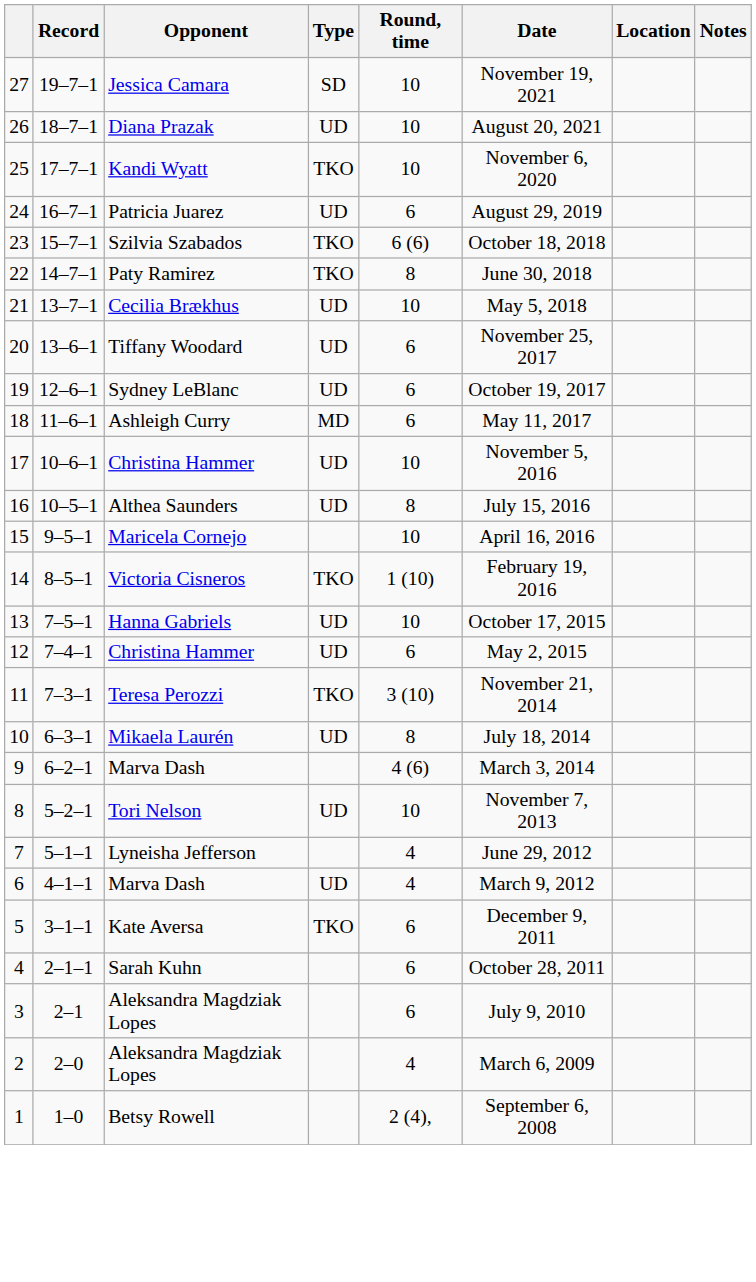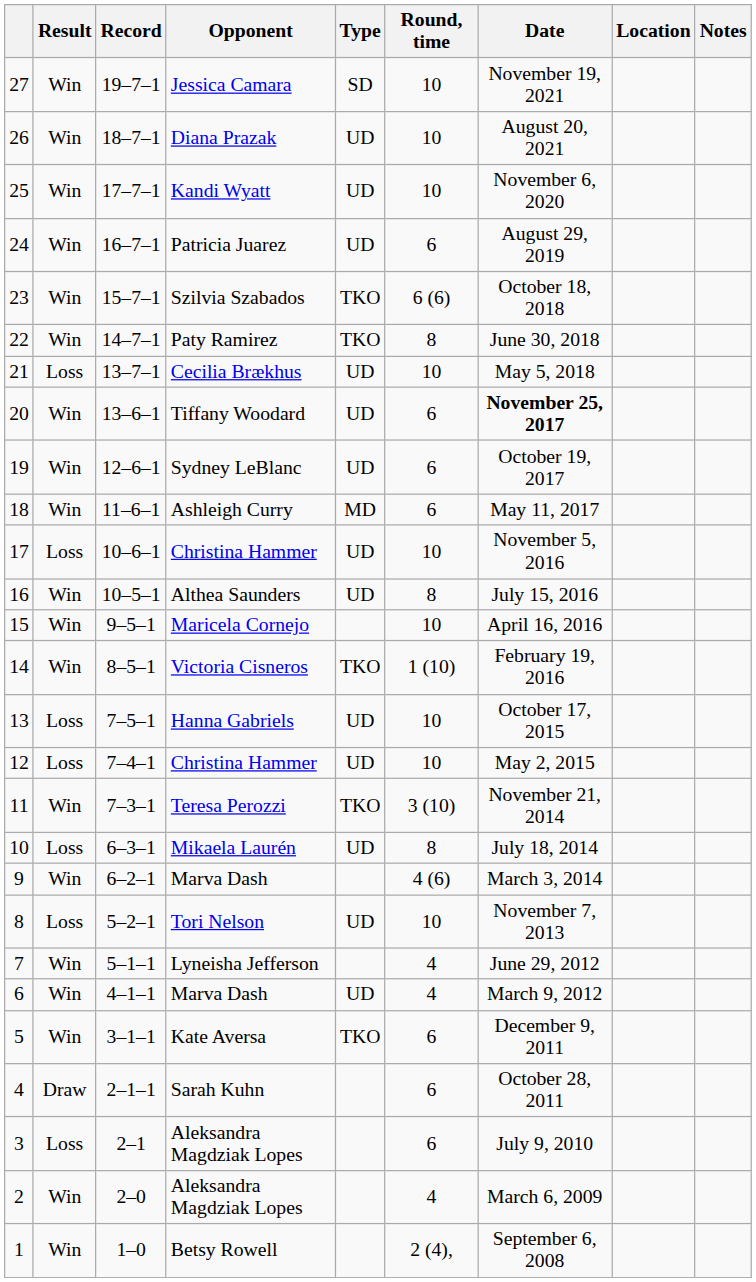 <table class=wikitable style=text-align:center>
 <tr>
 <th></th>
+<th>Result</th>
 <th>Record</th>
 <th>Opponent</th>
 <th>Type</th>
 <th>Round, time</th>
 <th>Date</th>
 <th>Location</th>
 <th>Notes</th>
 </tr>
 <tr>
 <td>27</td>
+<td>Win</td>
 <td>19–7–1</td>
 <td align=left><a href='#'>Jessica Camara</a></td>
 <td>SD</td>
 <td>10</td>
 <td>November 19, 2021</td>
 <td align=left></td>
 <td align=left></td>
 </tr>
 <tr>
 <td>26</td>
+<td>Win</td>
 <td>18–7–1</td>
 <td align=left><a href='#'>Diana Prazak</a></td>
 <td>UD</td>
 <td>10</td>
 <td>August 20, 2021</td>
 <td align=left></td>
 <td align=left></td>
 </tr>
 <tr>
 <td>25</td>
+<td>Win</td>
 <td>17–7–1</td>
 <td align=left><a href='#'>Kandi Wyatt</a></td>
-<td>TKO</td>
+<td>UD</td>
 <td>10</td>
 <td>November 6, 2020</td>
 <td align=left></td>
 <td align=left></td>
 </tr>
 <tr>
 <td>24</td>
+<td>Win</td>
 <td>16–7–1</td>
 <td align=left>Patricia Juarez</td>
 <td>UD</td>
 <td>6</td>
 <td>August 29, 2019</td>
 <td align=left></td>
 <td align=left></td>
 </tr>
 <tr>
 <td>23</td>
+<td>Win</td>
 <td>15–7–1</td>
 <td align=left>Szilvia Szabados</td>
 <td>TKO</td>
 <td>6 (6) </td>
 <td>October 18, 2018</td>
 <td align=left></td>
 <td align=left></td>
 </tr>
 <tr>
 <td>22</td>
+<td>Win</td>
 <td>14–7–1</td>
 <td align=left>Paty Ramirez</td>
 <td>TKO</td>
 <td>8</td>
 <td>June 30, 2018</td>
 <td align=left></td>
 <td align=left></td>
 </tr>
 <tr>
 <td>21</td>
+<td>Loss</td>
 <td>13–7–1</td>
 <td align=left><a href='#'>Cecilia Brækhus</a></td>
 <td>UD</td>
 <td>10</td>
 <td>May 5, 2018</td>
 <td align=left></td>
 <td align=left></td>
 </tr>
 <tr>
 <td>20</td>
+<td>Win</td>
 <td>13–6–1</td>
 <td align=left>Tiffany Woodard</td>
 <td>UD</td>
 <td>6</td>
-<td>November 25, 2017</td>
+<td><strong>November 25, 2017</strong></td>
 <td align=left></td>
 <td align=left></td>
 </tr>
 <tr>
 <td>19</td>
+<td>Win</td>
 <td>12–6–1</td>
 <td align=left>Sydney LeBlanc</td>
 <td>UD</td>
 <td>6</td>
 <td>October 19, 2017</td>
 <td align=left></td>
 <td align=left></td>
 </tr>
 <tr>
 <td>18</td>
+<td>Win</td>
 <td>11–6–1</td>
 <td align=left>Ashleigh Curry</td>
 <td>MD</td>
 <td>6</td>
 <td>May 11, 2017</td>
 <td align=left></td>
 <td align=left></td>
 </tr>
 <tr>
 <td>17</td>
+<td>Loss</td>
 <td>10–6–1</td>
 <td align=left><a href='#'>Christina Hammer</a></td>
 <td>UD</td>
 <td>10</td>
 <td>November 5, 2016</td>
 <td align=left></td>
 <td align=left></td>
 </tr>
 <tr>
 <td>16</td>
+<td>Win</td>
 <td>10–5–1</td>
 <td align=left>Althea Saunders</td>
 <td>UD</td>
 <td>8</td>
 <td>July 15, 2016</td>
 <td align=left></td>
 <td align=left></td>
 </tr>
 <tr>
 <td>15</td>
+<td>Win</td>
 <td>9–5–1</td>
 <td align=left><a href='#'>Maricela Cornejo</a></td>
 <td></td>
 <td>10</td>
 <td>April 16, 2016</td>
 <td align=left></td>
 <td align=left></td>
 </tr>
 <tr>
 <td>14</td>
+<td>Win</td>
 <td>8–5–1</td>
 <td align=left><a href='#'>Victoria Cisneros</a></td>
 <td>TKO</td>
 <td>1 (10) </td>
 <td>February 19, 2016</td>
 <td align=left></td>
 <td align=left></td>
 </tr>
 <tr>
 <td>13</td>
+<td>Loss</td>
 <td>7–5–1</td>
 <td align=left><a href='#'>Hanna Gabriels</a></td>
 <td>UD</td>
 <td>10</td>
 <td>October 17, 2015</td>
 <td align=left></td>
 <td align=left></td>
 </tr>
 <tr>
 <td>12</td>
+<td>Loss</td>
 <td>7–4–1</td>
 <td align=left><a href='#'>Christina Hammer</a></td>
 <td>UD</td>
-<td>6</td>
+<td>10</td>
 <td>May 2, 2015</td>
 <td align=left></td>
 <td align=left></td>
 </tr>
 <tr>
 <td>11</td>
+<td>Win</td>
 <td>7–3–1</td>
 <td align=left><a href='#'>Teresa Perozzi</a></td>
 <td>TKO</td>
 <td>3 (10) </td>
 <td>November 21, 2014</td>
 <td align=left></td>
 <td align=left></td>
 </tr>
 <tr>
 <td>10</td>
+<td>Loss</td>
 <td>6–3–1</td>
 <td align=left><a href='#'>Mikaela Laurén</a></td>
 <td>UD</td>
 <td>8</td>
 <td>July 18, 2014</td>
 <td align=left></td>
 <td align=left></td>
 </tr>
 <tr>
 <td>9</td>
+<td>Win</td>
 <td>6–2–1</td>
 <td align=left>Marva Dash</td>
 <td></td>
 <td>4 (6) </td>
 <td>March 3, 2014</td>
 <td align=left></td>
 <td align=left></td>
 </tr>
 <tr>
 <td>8</td>
+<td>Loss</td>
 <td>5–2–1</td>
 <td align=left><a href='#'>Tori Nelson</a></td>
 <td>UD</td>
 <td>10</td>
 <td>November 7, 2013</td>
 <td align=left></td>
 <td align=left></td>
 </tr>
 <tr>
 <td>7</td>
+<td>Win</td>
 <td>5–1–1</td>
 <td align=left>Lyneisha Jefferson</td>
 <td></td>
 <td>4</td>
 <td>June 29, 2012</td>
 <td align=left></td>
 <td align=left></td>
 </tr>
 <tr>
 <td>6</td>
+<td>Win</td>
 <td>4–1–1</td>
 <td align=left>Marva Dash</td>
 <td>UD</td>
 <td>4</td>
 <td>March 9, 2012</td>
 <td align=left></td>
 <td align=left></td>
 </tr>
 <tr>
 <td>5</td>
+<td>Win</td>
 <td>3–1–1</td>
 <td align=left>Kate Aversa</td>
 <td>TKO</td>
 <td>6</td>
 <td>December 9, 2011</td>
 <td align=left></td>
 <td align=left></td>
 </tr>
 <tr>
 <td>4</td>
+<td>Draw</td>
 <td>2–1–1</td>
 <td align=left>Sarah Kuhn</td>
 <td></td>
 <td>6</td>
 <td>October 28, 2011</td>
 <td align=left></td>
 <td align=left></td>
 </tr>
 <tr>
 <td>3</td>
+<td>Loss</td>
 <td>2–1</td>
 <td align=left>Aleksandra Magdziak Lopes</td>
 <td></td>
 <td>6</td>
 <td>July 9, 2010</td>
 <td align=left></td>
 <td align=left></td>
 </tr>
 <tr>
 <td>2</td>
+<td>Win</td>
 <td>2–0</td>
 <td align=left>Aleksandra Magdziak Lopes</td>
 <td></td>
 <td>4</td>
 <td>March 6, 2009</td>
 <td align=left></td>
 <td align=left></td>
 </tr>
 <tr>
 <td>1</td>
+<td>Win</td>
 <td>1–0</td>
 <td align=left>Betsy Rowell</td>
 <td></td>
 <td>2 (4), </td>
 <td>September 6, 2008</td>
 <td align=left></td>
 <td align=left></td>
 </tr>
 </table>
